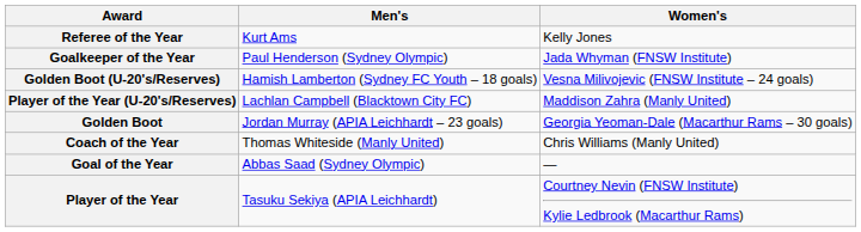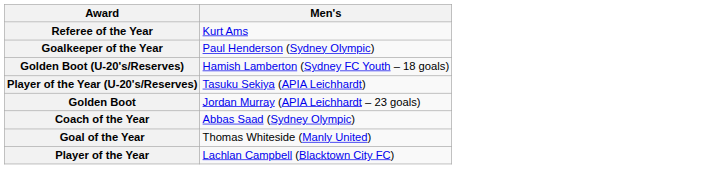 <table class="wikitable">
 <tr>
 <th>Award</th>
 <th>Men's</th>
-<th>Women's</th>
 </tr>
 <tr>
 <th>Referee of the Year</th>
 <td><a href='#'>Kurt Ams</a></td>
-<td>Kelly Jones</td>
 </tr>
 <tr>
 <th>Goalkeeper of the Year</th>
 <td><a href='#'>Paul Henderson</a> (<a href='#'>Sydney Olympic</a>)</td>
-<td><a href='#'>Jada Whyman</a> (<a href='#'>FNSW Institute</a>)</td>
 </tr>
 <tr>
 <th>Golden Boot (U-20's/Reserves)</th>
 <td><a href='#'>Hamish Lamberton</a> (<a href='#'>Sydney FC Youth</a> – 18 goals)</td>
-<td><a href='#'>Vesna Milivojevic</a> (<a href='#'>FNSW Institute</a> – 24 goals)</td>
 </tr>
 <tr>
 <th>Player of the Year (U-20's/Reserves)</th>
-<td><a href='#'>Lachlan Campbell</a> (<a href='#'>Blacktown City FC</a>)</td>
-<td><a href='#'>Maddison Zahra</a> (<a href='#'>Manly United</a>)</td>
+<td><a href='#'>Tasuku Sekiya</a> (<a href='#'>APIA Leichhardt</a>)</td>
 </tr>
 <tr>
 <th>Golden Boot</th>
 <td><a href='#'>Jordan Murray</a> (<a href='#'>APIA Leichhardt</a> – 23 goals)</td>
-<td><a href='#'>Georgia Yeoman-Dale</a> (<a href='#'>Macarthur Rams</a> – 30 goals)</td>
 </tr>
 <tr>
 <th>Coach of the Year</th>
-<td>Thomas Whiteside (<a href='#'>Manly United</a>)</td>
-<td>Chris Williams (Manly United)</td>
+<td><a href='#'>Abbas Saad</a> (<a href='#'>Sydney Olympic</a>)</td>
 </tr>
 <tr>
 <th>Goal of the Year</th>
-<td><a href='#'>Abbas Saad</a> (<a href='#'>Sydney Olympic</a>)</td>
-<td>—</td>
+<td>Thomas Whiteside (<a href='#'>Manly United</a>)</td>
 </tr>
 <tr>
 <th>Player of the Year</th>
-<td><a href='#'>Tasuku Sekiya</a> (<a href='#'>APIA Leichhardt</a>)</td>
-<td><a href='#'>Courtney Nevin</a> (<a href='#'>FNSW Institute</a>)<hr><a href='#'>Kylie Ledbrook</a> (<a href='#'>Macarthur Rams</a>)</td>
+<td><a href='#'>Lachlan Campbell</a> (<a href='#'>Blacktown City FC</a>)</td>
 </tr>
 </table>
